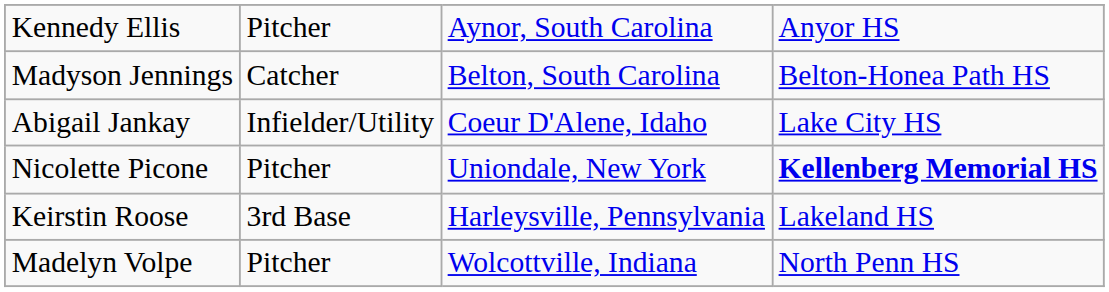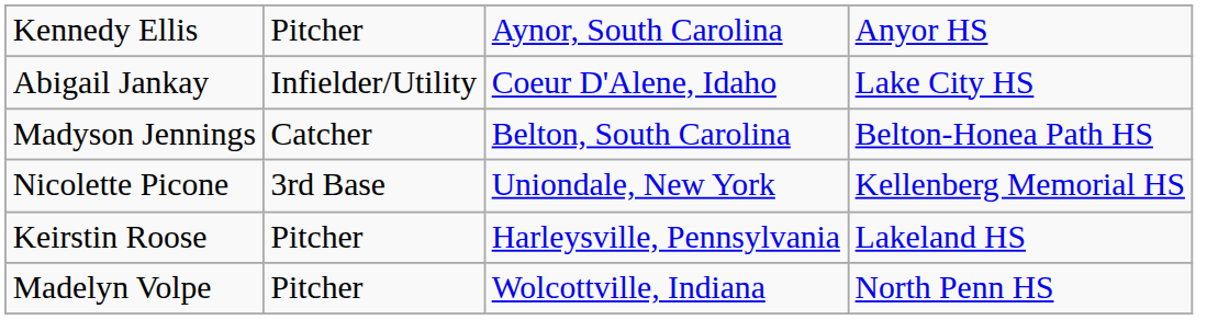 <table class="wikitable">
 <tr>
 <td>Kennedy Ellis</td>
 <td>Pitcher</td>
 <td><a href='#'>Aynor, South Carolina</a></td>
 <td><a href='#'>Anyor HS</a></td>
 </tr>
 <tr>
+<td>Abigail Jankay</td>
+<td>Infielder/Utility</td>
+<td><a href='#'>Coeur D'Alene, Idaho</a></td>
+<td><a href='#'>Lake City HS</a></td>
+</tr>
+<tr>
 <td>Madyson Jennings</td>
 <td>Catcher</td>
 <td><a href='#'>Belton, South Carolina</a></td>
 <td><a href='#'>Belton-Honea Path HS</a></td>
 </tr>
 <tr>
-<td>Abigail Jankay</td>
-<td>Infielder/Utility</td>
-<td><a href='#'>Coeur D'Alene, Idaho</a></td>
-<td><a href='#'>Lake City HS</a></td>
-</tr>
-<tr>
 <td>Nicolette Picone</td>
-<td>Pitcher</td>
+<td>3rd Base</td>
 <td><a href='#'>Uniondale, New York</a></td>
-<td><strong><a href='#'>Kellenberg Memorial HS</a></strong></td>
+<td><a href='#'>Kellenberg Memorial HS</a></td>
 </tr>
 <tr>
 <td>Keirstin Roose</td>
-<td>3rd Base</td>
+<td>Pitcher</td>
 <td><a href='#'>Harleysville, Pennsylvania</a></td>
 <td><a href='#'>Lakeland HS</a></td>
 </tr>
 <tr>
 <td>Madelyn Volpe</td>
 <td>Pitcher</td>
 <td><a href='#'>Wolcottville, Indiana</a></td>
 <td><a href='#'>North Penn HS</a></td>
 </tr>
 </table>
